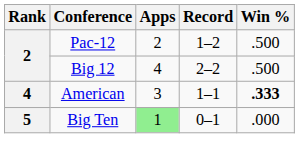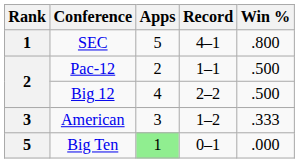 <table class=wikitable style="text-align:center;">
 <tr>
 <th>Rank</th>
 <th>Conference</th>
 <th>Apps</th>
 <th>Record</th>
 <th>Win %</th>
 </tr>
 <tr>
+<th>1</th>
+<td><a href='#'>SEC</a></td>
+<td>5</td>
+<td>4–1</td>
+<td>.800</td>
+</tr>
+<tr>
 <th rowspan="2">2</th>
 <td><a href='#'>Pac-12</a></td>
 <td>2</td>
-<td>1–2</td>
+<td>1–1</td>
 <td>.500</td>
 </tr>
 <tr>
 <td><a href='#'>Big 12</a></td>
 <td>4</td>
 <td>2–2</td>
 <td>.500</td>
 </tr>
 <tr>
-<th>4</th>
+<th>3</th>
 <td><a href='#'>American</a></td>
 <td>3</td>
-<td>1–1</td>
-<td><strong>.333</strong></td>
+<td>1–2</td>
+<td>.333</td>
 </tr>
 <tr>
 <th>5</th>
 <td><a href='#'>Big Ten</a></td>
 <td style="background: lightgreen;">1</td>
 <td>0–1</td>
 <td>.000</td>
 </tr>
 </table>
